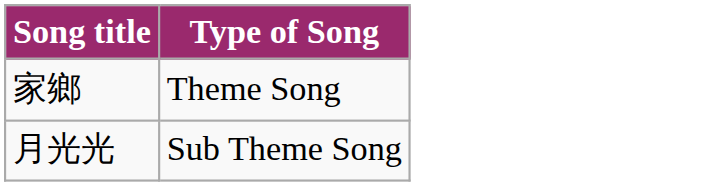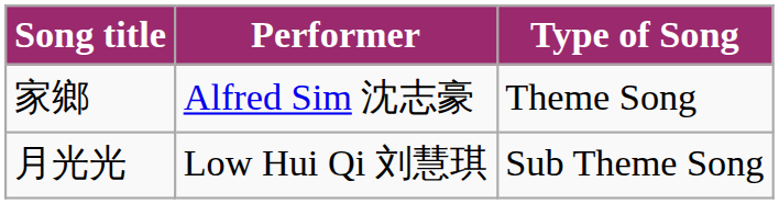 <table class="wikitable" align=center>
 <tr>
 <th style="background:#9A296D; color:white">Song title</th>
+<th style="background:#9A296D; color:white">Performer</th>
 <th style="background:#9A296D; color:white">Type of Song</th>
 </tr>
 <tr>
 <td>家鄉</td>
+<td><a href='#'>Alfred Sim</a> 沈志豪</td>
 <td>Theme Song</td>
 </tr>
 <tr>
 <td>月光光</td>
+<td>Low Hui Qi 刘慧琪</td>
 <td>Sub Theme Song</td>
 </tr>
 </table>
